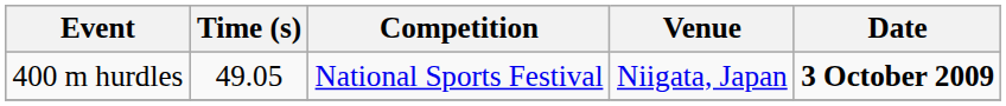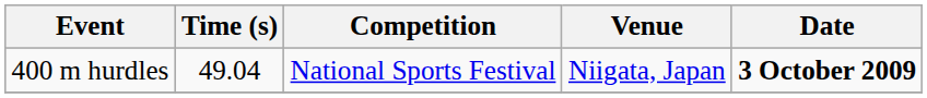 <table class="wikitable" style=text-align:center>
 <tr>
 <th>Event</th>
 <th>Time (s)</th>
 <th>Competition</th>
 <th>Venue</th>
 <th>Date</th>
 </tr>
 <tr>
 <td>400 m hurdles</td>
-<td>49.05</td>
+<td>49.04</td>
 <td><a href='#'>National Sports Festival</a></td>
 <td><a href='#'>Niigata, Japan</a></td>
 <td><strong>3 October 2009</strong></td>
 </tr>
 <tr>
 </tr>
 </table>
